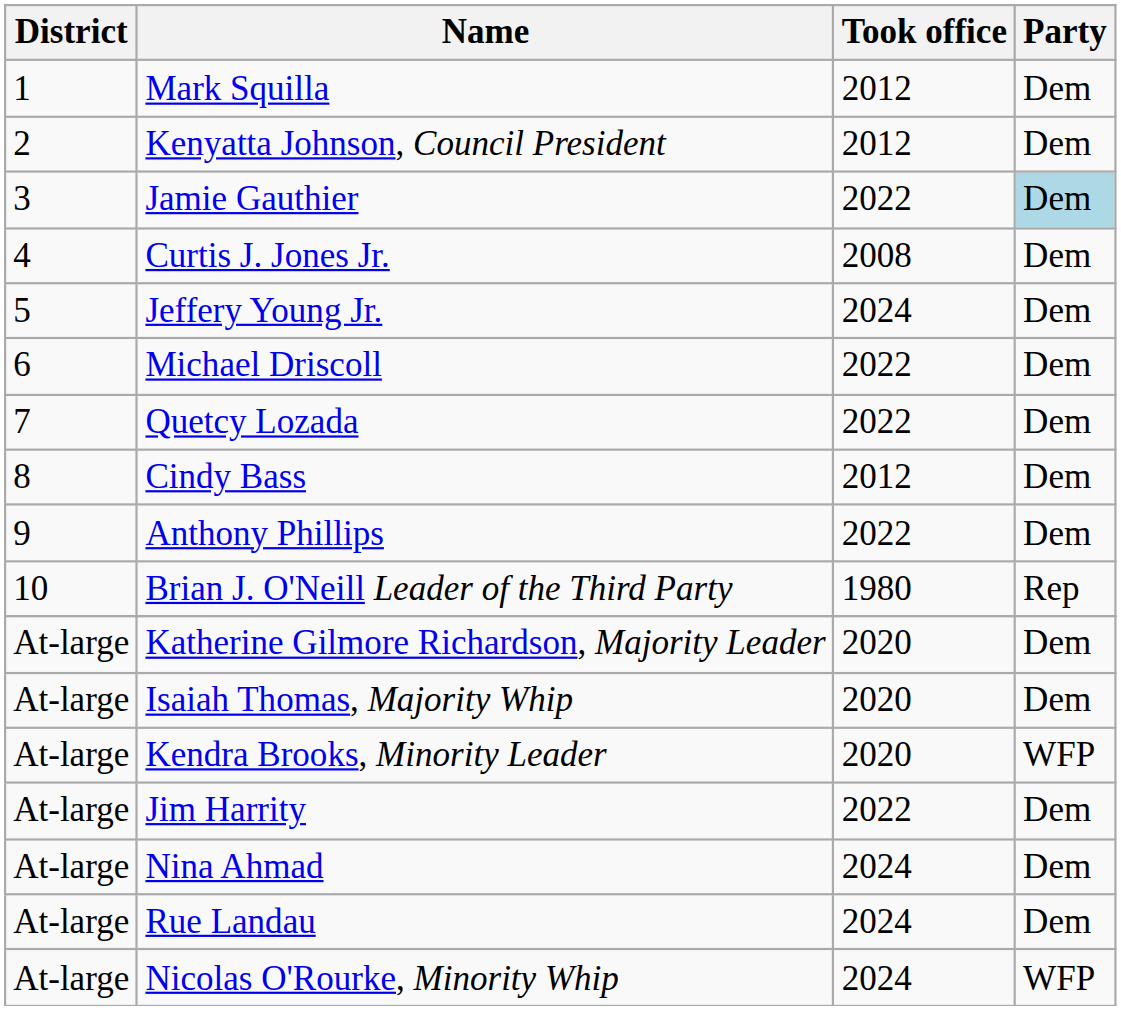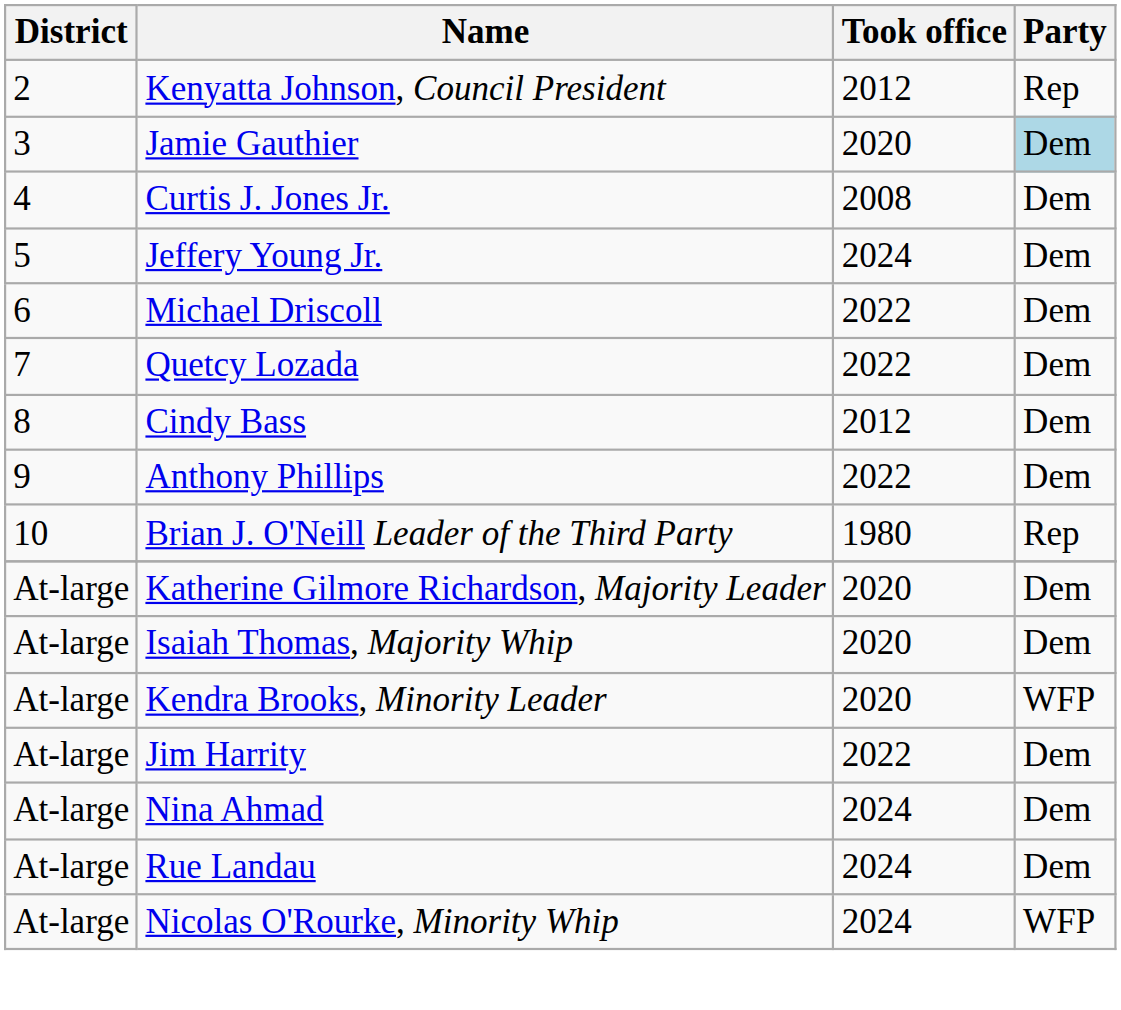 <table class="wikitable sortable">
 <tr>
 <th>District</th>
 <th>Name</th>
 <th>Took office</th>
 <th>Party</th>
 </tr>
 <tr>
-<td>1</td>
-<td><a href='#'>Mark Squilla</a></td>
-<td>2012</td>
-<td>Dem</td>
-</tr>
-<tr>
 <td>2</td>
 <td><a href='#'>Kenyatta Johnson</a>, <em>Council President</em></td>
 <td>2012</td>
-<td>Dem</td>
+<td>Rep</td>
 </tr>
 <tr>
 <td>3</td>
 <td><a href='#'>Jamie Gauthier</a></td>
-<td>2022</td>
+<td>2020</td>
 <td style="background: lightblue;">Dem</td>
 </tr>
 <tr>
 <td>4</td>
 <td><a href='#'>Curtis J. Jones Jr.</a></td>
 <td>2008</td>
 <td>Dem</td>
 </tr>
 <tr>
 <td>5</td>
 <td><a href='#'>Jeffery Young Jr.</a></td>
 <td>2024</td>
 <td>Dem</td>
 </tr>
 <tr>
 <td>6</td>
 <td><a href='#'>Michael Driscoll</a></td>
 <td>2022</td>
 <td>Dem</td>
 </tr>
 <tr>
 <td>7</td>
 <td><a href='#'>Quetcy Lozada</a></td>
 <td>2022</td>
 <td>Dem</td>
 </tr>
 <tr>
 <td>8</td>
 <td><a href='#'>Cindy Bass</a></td>
 <td>2012</td>
 <td>Dem</td>
 </tr>
 <tr>
 <td>9</td>
 <td><a href='#'>Anthony Phillips</a></td>
 <td>2022</td>
 <td>Dem</td>
 </tr>
 <tr>
 <td>10</td>
 <td><a href='#'>Brian J. O'Neill</a> <em>Leader of the Third Party</em></td>
 <td>1980</td>
 <td>Rep</td>
 </tr>
 <tr>
 </tr>
 <tr>
 <td>At-large</td>
 <td><a href='#'>Katherine Gilmore Richardson</a>, <em>Majority Leader</em></td>
 <td>2020</td>
 <td>Dem</td>
 </tr>
 <tr>
 <td>At-large</td>
 <td><a href='#'>Isaiah Thomas</a>, <em>Majority Whip</em></td>
 <td>2020</td>
 <td>Dem</td>
 </tr>
 <tr>
 <td>At-large</td>
 <td><a href='#'>Kendra Brooks</a>, <em>Minority Leader</em></td>
 <td>2020</td>
 <td>WFP</td>
 </tr>
 <tr>
 <td>At-large</td>
 <td><a href='#'>Jim Harrity</a></td>
 <td>2022</td>
 <td>Dem</td>
 </tr>
 <tr>
 <td>At-large</td>
 <td><a href='#'>Nina Ahmad</a></td>
 <td>2024</td>
 <td>Dem</td>
 </tr>
 <tr>
 <td>At-large</td>
 <td><a href='#'>Rue Landau</a></td>
 <td>2024</td>
 <td>Dem</td>
 </tr>
 <tr>
 <td>At-large</td>
 <td><a href='#'>Nicolas O'Rourke</a>, <em>Minority Whip</em></td>
 <td>2024</td>
 <td>WFP</td>
 </tr>
 </table>
